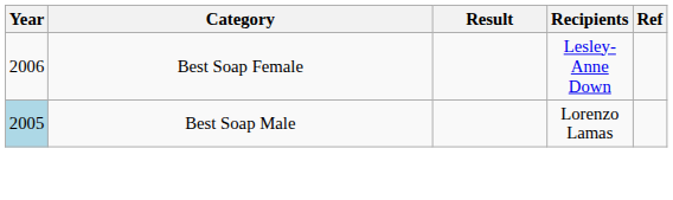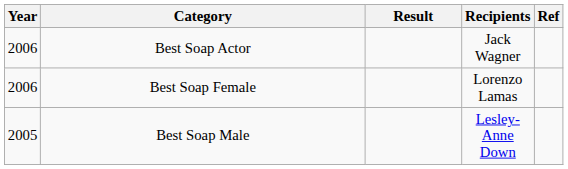 <table class="wikitable" rowspan=2 style="text-align: center;">
 <tr>
 <th scope="col" style="width:1%;">Year</th>
 <th scope="col" style="width:67%;">Category</th>
 <th scope="col" style="width:19%;">Result</th>
 <th scope="col" style="width:18%;">Recipients</th>
 <th>Ref</th>
 </tr>
 <tr>
 <td>2006</td>
+<td>Best Soap Actor</td>
+<td></td>
+<td>Jack Wagner</td>
+<td></td>
+</tr>
+<tr>
+<td>2006</td>
 <td>Best Soap Female</td>
+<td></td>
+<td>Lorenzo Lamas</td>
+<td></td>
+</tr>
+<tr>
+<td>2005</td>
+<td>Best Soap Male</td>
 <td></td>
 <td><a href='#'>Lesley-Anne Down</a></td>
 <td></td>
 </tr>
-<tr>
-<td style="background: lightblue;">2005</td>
-<td>Best Soap Male</td>
-<td></td>
-<td>Lorenzo Lamas</td>
-<td></td>
-</tr>
 </table>
